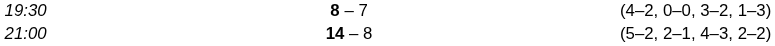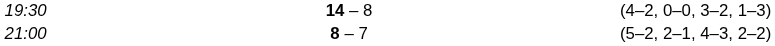 <table style="text-align:center">
 <tr>
 <th width=100></th>
 <th width=200></th>
 <th width=100></th>
 <th width=200></th>
 </tr>
 <tr>
 <td><em>19:30</em></td>
 <td align=right><strong></strong></td>
-<td><strong>8</strong> –  7</td>
+<td><strong>14</strong> – 8</td>
 <td align=left></td>
 <td>(4–2, 0–0, 3–2, 1–3)</td>
 </tr>
 <tr>
 <td><em>21:00</em></td>
 <td align=right><strong></strong></td>
-<td><strong>14</strong> – 8</td>
+<td><strong>8</strong> –  7</td>
 <td align=left></td>
 <td>(5–2, 2–1, 4–3, 2–2)</td>
 </tr>
 </table>
